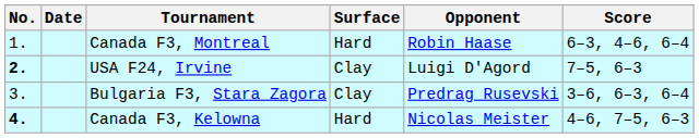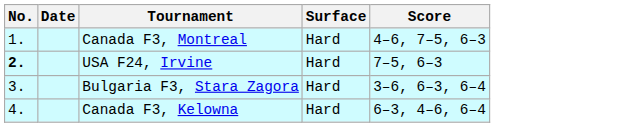 <table class="sortable wikitable">
 <tr>
 <th>No.</th>
 <th>Date</th>
 <th>Tournament</th>
 <th>Surface</th>
-<th>Opponent</th>
 <th class="unsortable">Score</th>
 </tr>
 <tr style="background:#cffcff;">
 <td>1.</td>
 <td></td>
 <td>Canada F3, <a href='#'>Montreal</a></td>
 <td>Hard</td>
-<td> <a href='#'>Robin Haase</a></td>
-<td>6–3, 4–6, 6–4</td>
+<td>4–6, 7–5, 6–3</td>
 </tr>
 <tr style="background:#cffcff;">
 <td><strong>2.</strong></td>
 <td></td>
 <td>USA F24, <a href='#'>Irvine</a></td>
-<td>Clay</td>
-<td> Luigi D'Agord</td>
+<td>Hard</td>
 <td>7–5, 6–3</td>
 </tr>
 <tr style="background:#cffcff;">
 <td>3.</td>
 <td></td>
 <td>Bulgaria F3, <a href='#'>Stara Zagora</a></td>
-<td>Clay</td>
-<td> <a href='#'>Predrag Rusevski</a></td>
+<td>Hard</td>
 <td>3–6, 6–3, 6–4</td>
 </tr>
 <tr style="background:#cffcff;">
-<td><strong>4.</strong></td>
+<td>4.</td>
 <td></td>
 <td>Canada F3, <a href='#'>Kelowna</a></td>
 <td>Hard</td>
-<td> <a href='#'>Nicolas Meister</a></td>
-<td>4–6, 7–5, 6–3</td>
+<td>6–3, 4–6, 6–4</td>
 </tr>
 </table>
